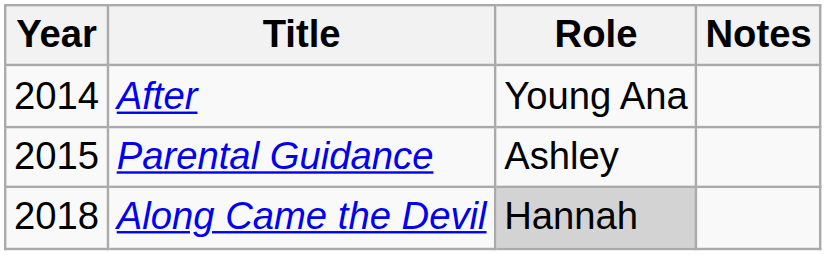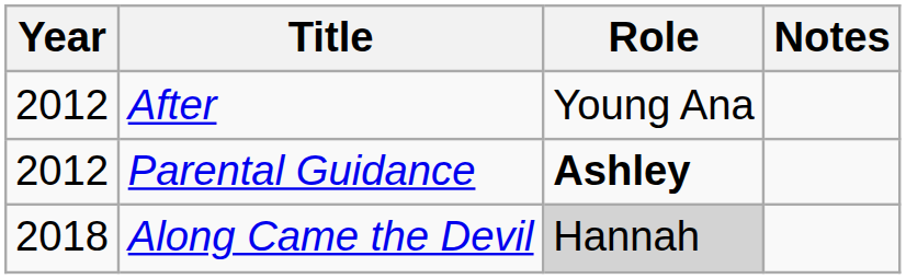 <table class="wikitable">
 <tr>
 <th>Year</th>
 <th>Title</th>
 <th>Role</th>
 <th class="unsortable">Notes</th>
 </tr>
 <tr>
-<td>2014</td>
+<td>2012</td>
 <td><em><a href='#'>After</a></em></td>
 <td>Young Ana</td>
 <td></td>
 </tr>
 <tr>
-<td>2015</td>
+<td>2012</td>
 <td><em><a href='#'>Parental Guidance</a></em></td>
-<td>Ashley</td>
+<td><strong>Ashley</strong></td>
 <td></td>
 </tr>
 <tr>
 <td>2018</td>
 <td><em><a href='#'>Along Came the Devil</a></em></td>
 <td style="background: lightgrey;">Hannah</td>
 <td></td>
 </tr>
 </table>
